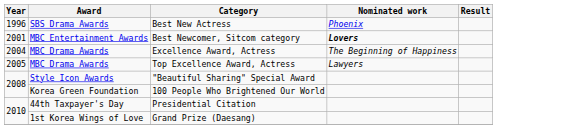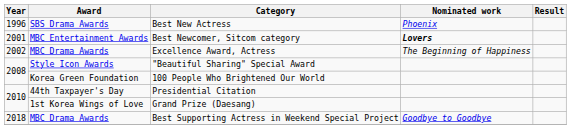 <table class="wikitable">
 <tr>
 <th width=10>Year</th>
 <th>Award</th>
 <th>Category</th>
 <th>Nominated work</th>
 <th>Result</th>
 </tr>
 <tr>
 <td>1996</td>
 <td><a href='#'>SBS Drama Awards</a></td>
 <td>Best New Actress</td>
 <td><em><a href='#'>Phoenix</a></em></td>
 <td></td>
 </tr>
 <tr>
 <td>2001</td>
 <td><a href='#'>MBC Entertainment Awards</a></td>
 <td>Best Newcomer, Sitcom category</td>
 <td><strong><em>Lovers</em></strong></td>
 <td></td>
 </tr>
 <tr>
-<td>2004</td>
+<td>2002</td>
 <td><a href='#'>MBC Drama Awards</a></td>
 <td>Excellence Award, Actress</td>
 <td><em>The Beginning of Happiness</em></td>
-<td></td>
-</tr>
-<tr>
-<td>2005</td>
-<td><a href='#'>MBC Drama Awards</a></td>
-<td>Top Excellence Award, Actress</td>
-<td><em>Lawyers</em></td>
 <td></td>
 </tr>
 <tr>
 <td rowspan=2>2008</td>
 <td><a href='#'>Style Icon Awards</a></td>
 <td>"Beautiful Sharing" Special Award</td>
 <td></td>
 <td></td>
 </tr>
 <tr>
 <td>Korea Green Foundation</td>
 <td>100 People Who Brightened Our World</td>
 <td></td>
 <td></td>
 </tr>
 <tr>
 <td rowspan=2>2010</td>
 <td>44th Taxpayer's Day</td>
 <td>Presidential Citation</td>
 <td></td>
 <td></td>
 </tr>
 <tr>
 <td>1st Korea Wings of Love</td>
 <td>Grand Prize (Daesang)</td>
 <td></td>
 <td></td>
 </tr>
 <tr>
+<td>2018</td>
+<td><a href='#'>MBC Drama Awards</a></td>
+<td>Best Supporting Actress in Weekend Special Project</td>
+<td><em><a href='#'>Goodbye to Goodbye</a></em></td>
+<td></td>
+</tr>
+<tr>
 </tr>
 </table>
